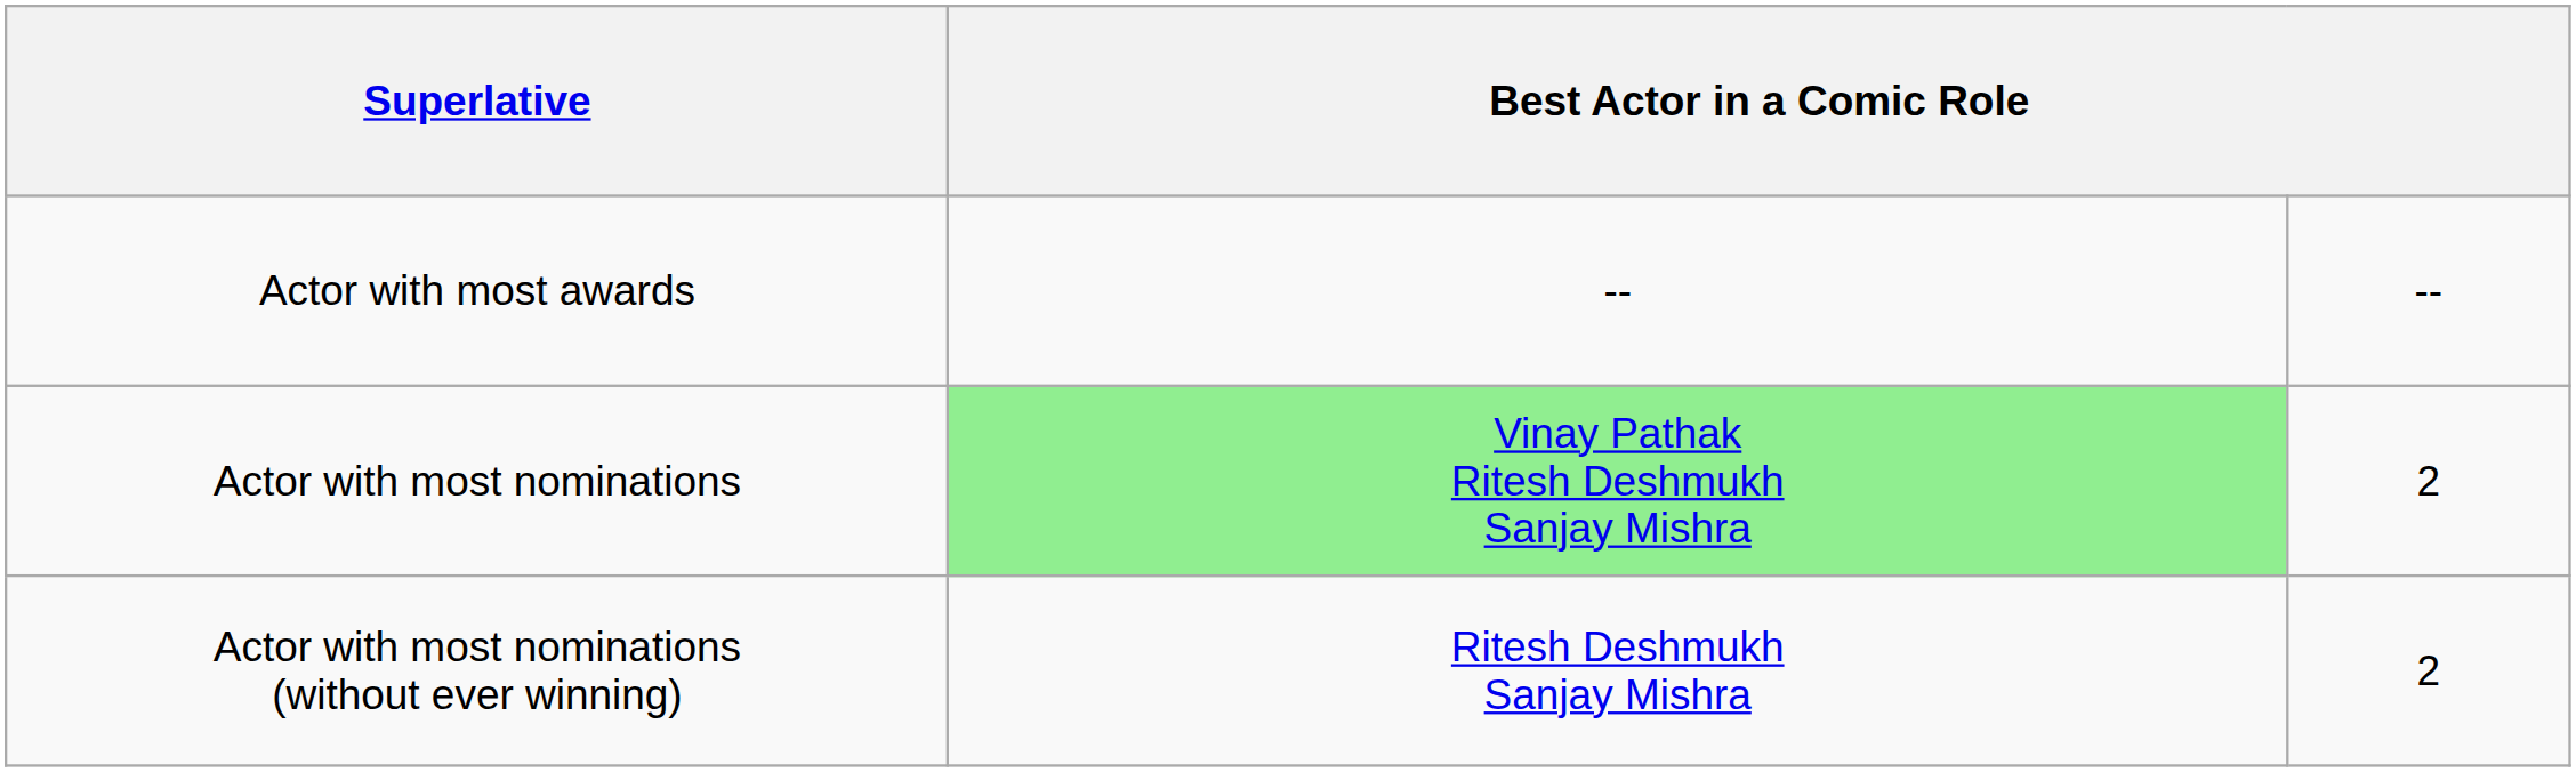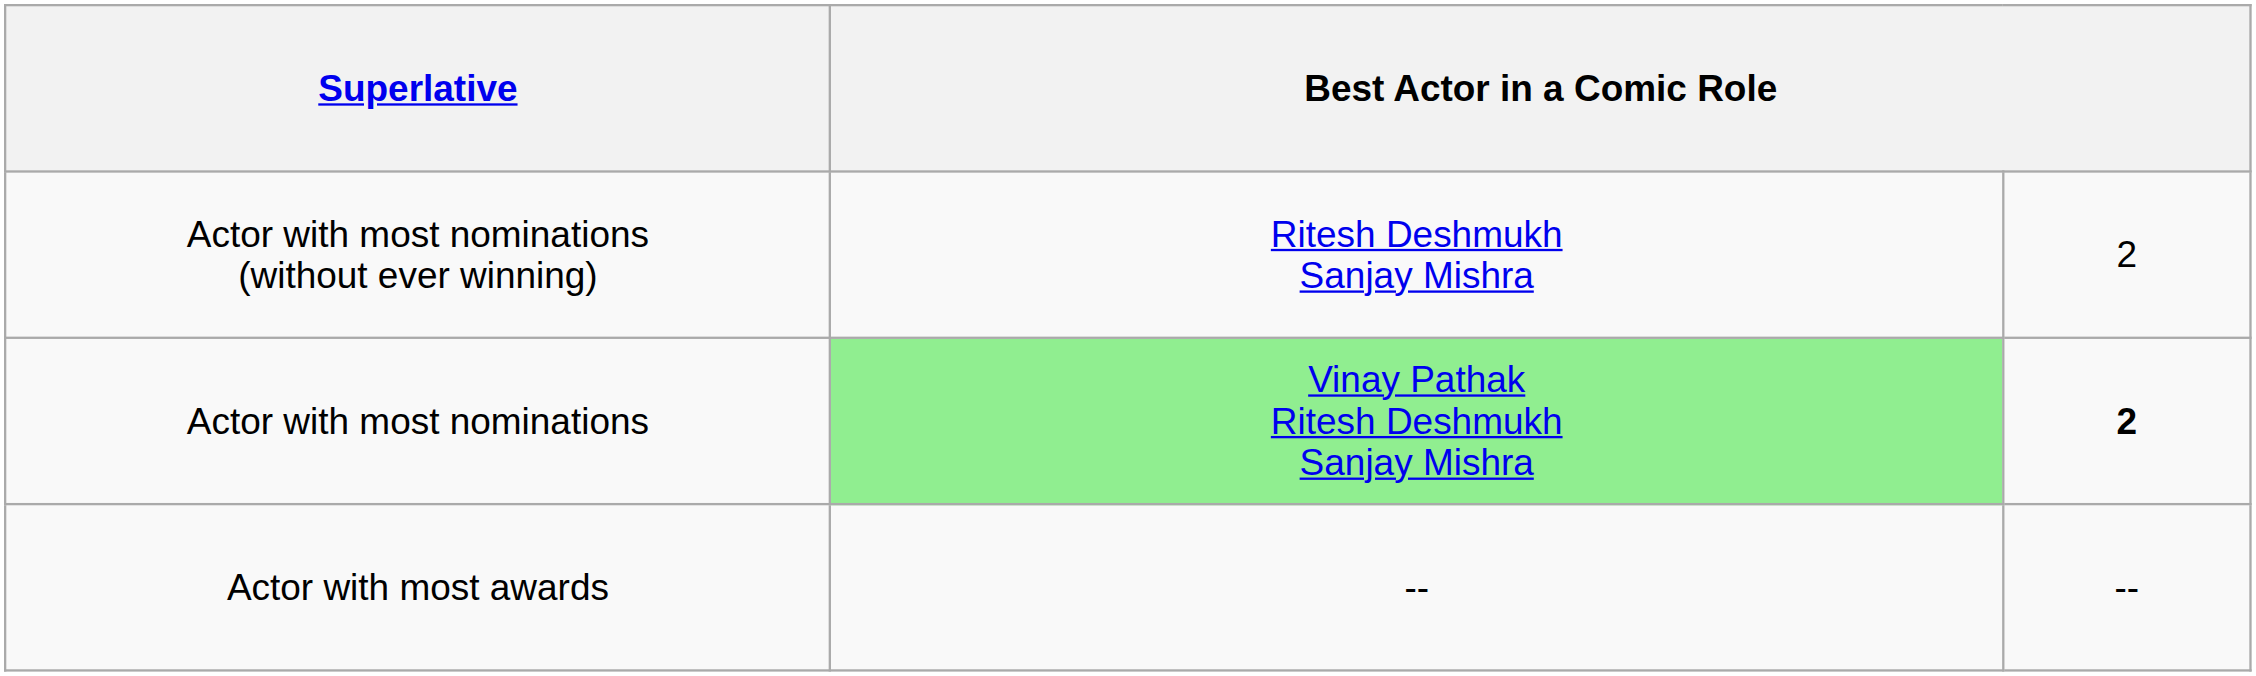 <table class="wikitable" style="text-align: center">
 <tr style="height:4.5em;">
 <th style="width:350px;"><strong><a href='#'>Superlative</a></strong></th>
 <th colspan="2" style="width:600px;"><strong>Best Actor in a Comic Role</strong></th>
 </tr>
 <tr style="height:4.5em;">
+<td>Actor with most nominations<br>(without ever winning)</td>
+<td style="width:500px;"><a href='#'>Ritesh Deshmukh</a><br> <a href='#'>Sanjay Mishra</a></td>
+<td style="width:100px;">2</td>
+</tr>
+<tr style="height:4.5em;">
+<td>Actor with most nominations</td>
+<td style="background: lightgreen; width:500px;"><a href='#'>Vinay Pathak</a><br> <a href='#'>Ritesh Deshmukh</a><br> <a href='#'>Sanjay Mishra</a></td>
+<td style="width:100px;"><strong>2</strong></td>
+</tr>
+<tr style="height:4.5em;">
 <td style="width:350px;">Actor with most awards</td>
 <td style="width:500px;">--</td>
 <td style="width:100px;">--</td>
 </tr>
-<tr style="height:4.5em;">
-<td>Actor with most nominations</td>
-<td style="background: lightgreen; width:500px;"><a href='#'>Vinay Pathak</a><br> <a href='#'>Ritesh Deshmukh</a><br> <a href='#'>Sanjay Mishra</a></td>
-<td style="width:100px;">2</td>
-</tr>
-<tr style="height:4.5em;">
-<td>Actor with most nominations<br>(without ever winning)</td>
-<td style="width:500px;"><a href='#'>Ritesh Deshmukh</a><br> <a href='#'>Sanjay Mishra</a></td>
-<td style="width:100px;">2</td>
-</tr>
 </table>
